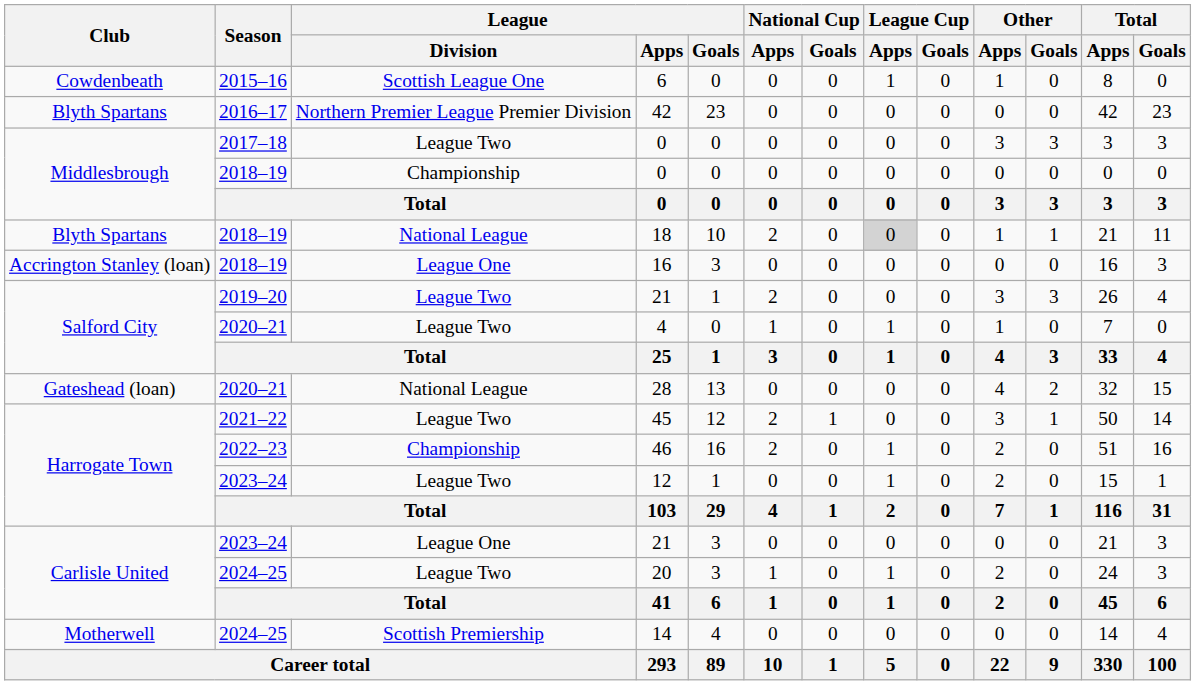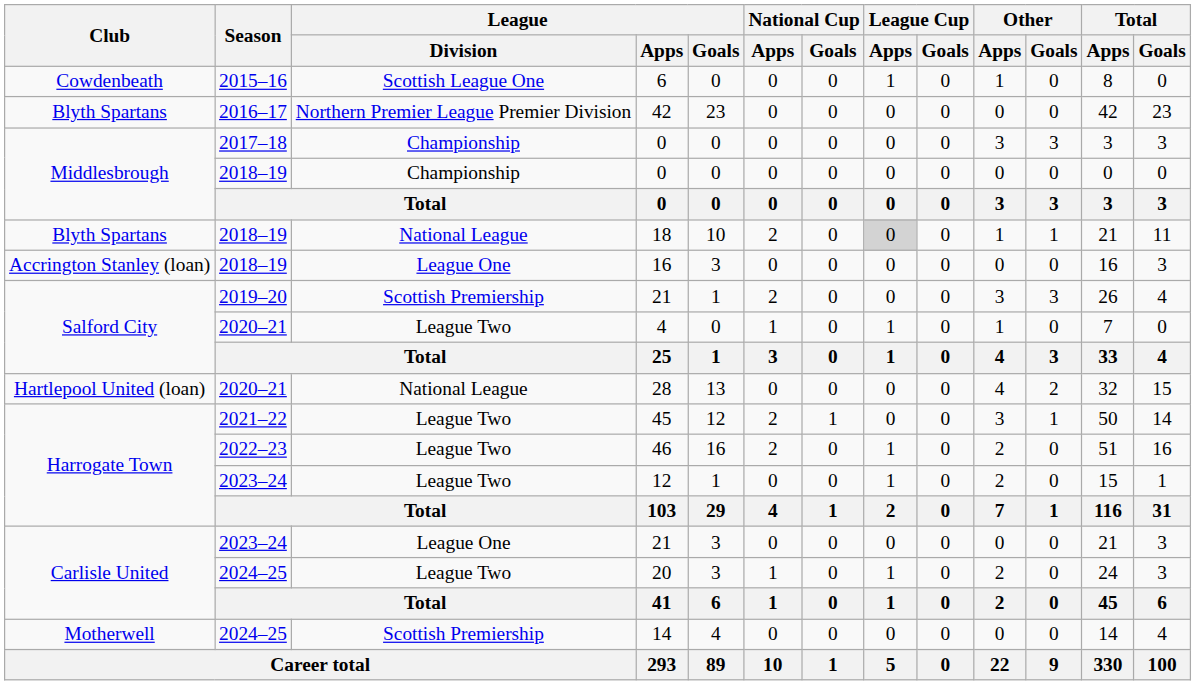 <table class="wikitable" style="text-align:center">
 <tr>
 <th rowspan=2>Club</th>
 <th rowspan=2>Season</th>
 <th colspan=3>League</th>
 <th colspan=2>National Cup</th>
 <th colspan=2>League Cup</th>
 <th colspan=2>Other</th>
 <th colspan=2>Total</th>
 </tr>
 <tr>
 <th>Division</th>
 <th>Apps</th>
 <th>Goals</th>
 <th>Apps</th>
 <th>Goals</th>
 <th>Apps</th>
 <th>Goals</th>
 <th>Apps</th>
 <th>Goals</th>
 <th>Apps</th>
 <th>Goals</th>
 </tr>
 <tr>
 <td><a href='#'>Cowdenbeath</a></td>
 <td><a href='#'>2015–16</a></td>
 <td><a href='#'>Scottish League One</a></td>
 <td>6</td>
 <td>0</td>
 <td>0</td>
 <td>0</td>
 <td>1</td>
 <td>0</td>
 <td>1</td>
 <td>0</td>
 <td>8</td>
 <td>0</td>
 </tr>
 <tr>
 <td><a href='#'>Blyth Spartans</a></td>
 <td><a href='#'>2016–17</a></td>
 <td><a href='#'>Northern Premier League</a> Premier Division</td>
 <td>42</td>
 <td>23</td>
 <td>0</td>
 <td>0</td>
 <td>0</td>
 <td>0</td>
 <td>0</td>
 <td>0</td>
 <td>42</td>
 <td>23</td>
 </tr>
 <tr>
 <td rowspan=3><a href='#'>Middlesbrough</a></td>
 <td><a href='#'>2017–18</a></td>
-<td>League Two</td>
+<td><a href='#'>Championship</a></td>
 <td>0</td>
 <td>0</td>
 <td>0</td>
 <td>0</td>
 <td>0</td>
 <td>0</td>
 <td>3</td>
 <td>3</td>
 <td>3</td>
 <td>3</td>
 </tr>
 <tr>
 <td><a href='#'>2018–19</a></td>
 <td>Championship</td>
 <td>0</td>
 <td>0</td>
 <td>0</td>
 <td>0</td>
 <td>0</td>
 <td>0</td>
 <td>0</td>
 <td>0</td>
 <td>0</td>
 <td>0</td>
 </tr>
 <tr>
 <th colspan="2">Total</th>
 <th>0</th>
 <th>0</th>
 <th>0</th>
 <th>0</th>
 <th>0</th>
 <th>0</th>
 <th>3</th>
 <th>3</th>
 <th>3</th>
 <th>3</th>
 </tr>
 <tr>
 <td><a href='#'>Blyth Spartans</a></td>
 <td><a href='#'>2018–19</a></td>
 <td><a href='#'>National League</a></td>
 <td>18</td>
 <td>10</td>
 <td>2</td>
 <td>0</td>
 <td style="background: lightgrey;">0</td>
 <td>0</td>
 <td>1</td>
 <td>1</td>
 <td>21</td>
 <td>11</td>
 </tr>
 <tr>
 <td><a href='#'>Accrington Stanley</a> (loan)</td>
 <td><a href='#'>2018–19</a></td>
 <td><a href='#'>League One</a></td>
 <td>16</td>
 <td>3</td>
 <td>0</td>
 <td>0</td>
 <td>0</td>
 <td>0</td>
 <td>0</td>
 <td>0</td>
 <td>16</td>
 <td>3</td>
 </tr>
 <tr>
 <td rowspan=3><a href='#'>Salford City</a></td>
 <td><a href='#'>2019–20</a></td>
-<td><a href='#'>League Two</a></td>
+<td><a href='#'>Scottish Premiership</a></td>
 <td>21</td>
 <td>1</td>
 <td>2</td>
 <td>0</td>
 <td>0</td>
 <td>0</td>
 <td>3</td>
 <td>3</td>
 <td>26</td>
 <td>4</td>
 </tr>
 <tr>
 <td><a href='#'>2020–21</a></td>
 <td>League Two</td>
 <td>4</td>
 <td>0</td>
 <td>1</td>
 <td>0</td>
 <td>1</td>
 <td>0</td>
 <td>1</td>
 <td>0</td>
 <td>7</td>
 <td>0</td>
 </tr>
 <tr>
 <th colspan="2">Total</th>
 <th>25</th>
 <th>1</th>
 <th>3</th>
 <th>0</th>
 <th>1</th>
 <th>0</th>
 <th>4</th>
 <th>3</th>
 <th>33</th>
 <th>4</th>
 </tr>
 <tr>
-<td><a href='#'>Gateshead</a> (loan)</td>
+<td><a href='#'>Hartlepool United</a> (loan)</td>
 <td><a href='#'>2020–21</a></td>
 <td>National League</td>
 <td>28</td>
 <td>13</td>
 <td>0</td>
 <td>0</td>
 <td>0</td>
 <td>0</td>
 <td>4</td>
 <td>2</td>
 <td>32</td>
 <td>15</td>
 </tr>
 <tr>
 <td rowspan=4><a href='#'>Harrogate Town</a></td>
 <td><a href='#'>2021–22</a></td>
 <td>League Two</td>
 <td>45</td>
 <td>12</td>
 <td>2</td>
 <td>1</td>
 <td>0</td>
 <td>0</td>
 <td>3</td>
 <td>1</td>
 <td>50</td>
 <td>14</td>
 </tr>
 <tr>
 <td><a href='#'>2022–23</a></td>
-<td><a href='#'>Championship</a></td>
+<td>League Two</td>
 <td>46</td>
 <td>16</td>
 <td>2</td>
 <td>0</td>
 <td>1</td>
 <td>0</td>
 <td>2</td>
 <td>0</td>
 <td>51</td>
 <td>16</td>
 </tr>
 <tr>
 <td><a href='#'>2023–24</a></td>
 <td>League Two</td>
 <td>12</td>
 <td>1</td>
 <td>0</td>
 <td>0</td>
 <td>1</td>
 <td>0</td>
 <td>2</td>
 <td>0</td>
 <td>15</td>
 <td>1</td>
 </tr>
 <tr>
 <th colspan="2">Total</th>
 <th>103</th>
 <th>29</th>
 <th>4</th>
 <th>1</th>
 <th>2</th>
 <th>0</th>
 <th>7</th>
 <th>1</th>
 <th>116</th>
 <th>31</th>
 </tr>
 <tr>
 <td rowspan=3><a href='#'>Carlisle United</a></td>
 <td><a href='#'>2023–24</a></td>
 <td>League One</td>
 <td>21</td>
 <td>3</td>
 <td>0</td>
 <td>0</td>
 <td>0</td>
 <td>0</td>
 <td>0</td>
 <td>0</td>
 <td>21</td>
 <td>3</td>
 </tr>
 <tr>
 <td><a href='#'>2024–25</a></td>
 <td>League Two</td>
 <td>20</td>
 <td>3</td>
 <td>1</td>
 <td>0</td>
 <td>1</td>
 <td>0</td>
 <td>2</td>
 <td>0</td>
 <td>24</td>
 <td>3</td>
 </tr>
 <tr>
 <th colspan="2">Total</th>
 <th>41</th>
 <th>6</th>
 <th>1</th>
 <th>0</th>
 <th>1</th>
 <th>0</th>
 <th>2</th>
 <th>0</th>
 <th>45</th>
 <th>6</th>
 </tr>
 <tr>
 <td><a href='#'>Motherwell</a></td>
 <td><a href='#'>2024–25</a></td>
 <td><a href='#'>Scottish Premiership</a></td>
 <td>14</td>
 <td>4</td>
 <td>0</td>
 <td>0</td>
 <td>0</td>
 <td>0</td>
 <td>0</td>
 <td>0</td>
 <td>14</td>
 <td>4</td>
 </tr>
 <tr>
 <th colspan="3">Career total</th>
 <th>293</th>
 <th>89</th>
 <th>10</th>
 <th>1</th>
 <th>5</th>
 <th>0</th>
 <th>22</th>
 <th>9</th>
 <th>330</th>
 <th>100</th>
 </tr>
 </table>
